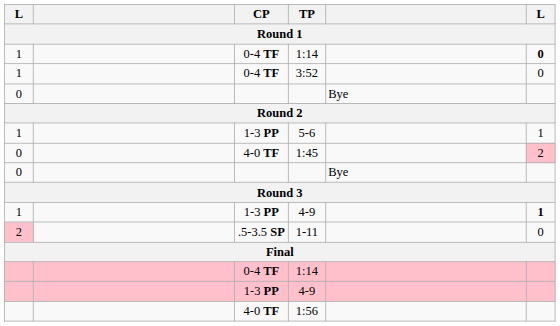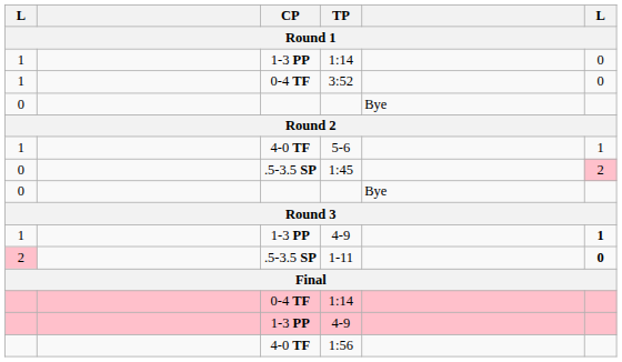 <table class="wikitable" style="text-align: center;" |>
 <tr>
 <th width="30">L</th>
 <th width="250"></th>
 <th width="62">CP</th>
 <th width="40">TP</th>
 <th width="250"></th>
 <th width="30">L</th>
 </tr>
 <tr>
 <th colspan="7">Round 1</th>
 </tr>
 <tr>
 <td>1</td>
 <td style="text-align:left;"></td>
-<td>0-4 <strong>TF</strong></td>
+<td>1-3 <strong>PP</strong></td>
 <td>1:14</td>
 <td style="text-align:left;"><strong></strong></td>
-<td><strong>0</strong></td>
+<td>0</td>
 </tr>
 <tr>
 <td>1</td>
 <td style="text-align:left;"></td>
 <td>0-4 <strong>TF</strong></td>
 <td>3:52</td>
 <td style="text-align:left;"><strong></strong></td>
 <td>0</td>
 </tr>
 <tr>
 <td>0</td>
 <td style="text-align:left;"><strong></strong></td>
 <td></td>
 <td></td>
 <td style="text-align:left;">Bye</td>
 <td></td>
 </tr>
 <tr>
 <th colspan="7">Round 2</th>
 </tr>
 <tr>
 <td>1</td>
 <td style="text-align:left;"></td>
-<td>1-3 <strong>PP</strong></td>
+<td>4-0 <strong>TF</strong></td>
 <td>5-6</td>
 <td style="text-align:left;"><strong></strong></td>
 <td>1</td>
 </tr>
 <tr>
 <td>0</td>
 <td style="text-align:left;"><strong></strong></td>
-<td>4-0 <strong>TF</strong></td>
+<td>.5-3.5 <strong>SP</strong></td>
 <td>1:45</td>
 <td style="text-align:left;"></td>
 <td bgcolor=pink>2</td>
 </tr>
 <tr>
 <td>0</td>
 <td style="text-align:left;"><strong></strong></td>
 <td></td>
 <td></td>
 <td style="text-align:left;">Bye</td>
 <td></td>
 </tr>
 <tr>
 <th colspan="7">Round 3</th>
 </tr>
 <tr>
 <td>1</td>
 <td style="text-align:left;"></td>
 <td>1-3 <strong>PP</strong></td>
 <td>4-9</td>
 <td style="text-align:left;"><strong></strong></td>
 <td><strong>1</strong></td>
 </tr>
 <tr>
 <td bgcolor=pink>2</td>
 <td style="text-align:left;"></td>
 <td>.5-3.5 <strong>SP</strong></td>
 <td>1-11</td>
 <td style="text-align:left;"><strong></strong></td>
-<td>0</td>
+<td><strong>0</strong></td>
 </tr>
 <tr>
 <th colspan="7">Final</th>
 </tr>
 <tr bgcolor=#FFC0CB>
 <td></td>
 <td style="text-align:left;"></td>
 <td>0-4 <strong>TF</strong></td>
 <td>1:14</td>
 <td style="text-align:left;"><strong></strong></td>
 <td></td>
 </tr>
 <tr bgcolor=#FFC0CB>
 <td></td>
 <td style="text-align:left;"></td>
 <td>1-3 <strong>PP</strong></td>
 <td>4-9</td>
 <td style="text-align:left;"><strong></strong></td>
 <td></td>
 </tr>
 <tr>
 <td></td>
 <td style="text-align:left;"><strong></strong></td>
 <td>4-0 <strong>TF</strong></td>
 <td>1:56</td>
 <td style="text-align:left;"></td>
 <td></td>
 </tr>
 </table>
